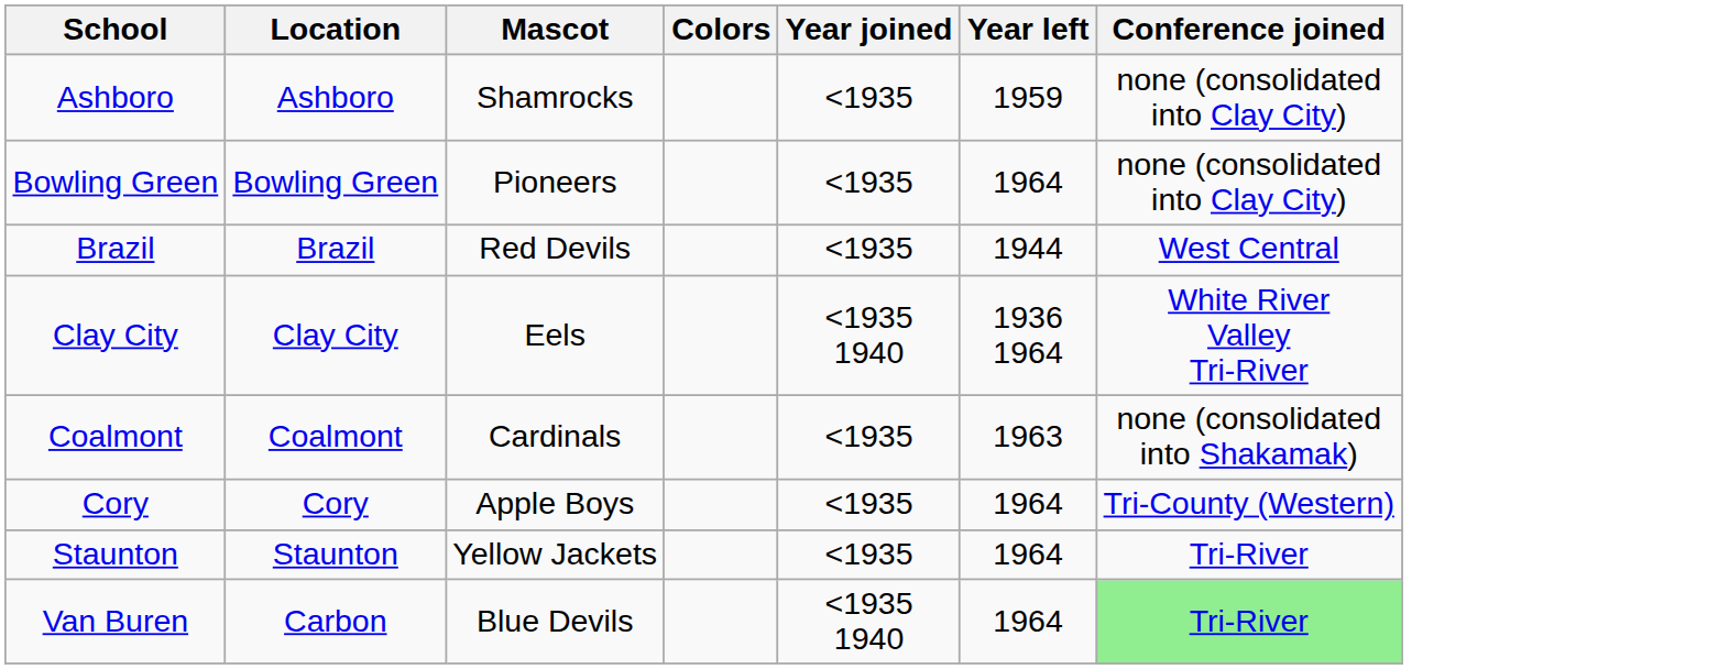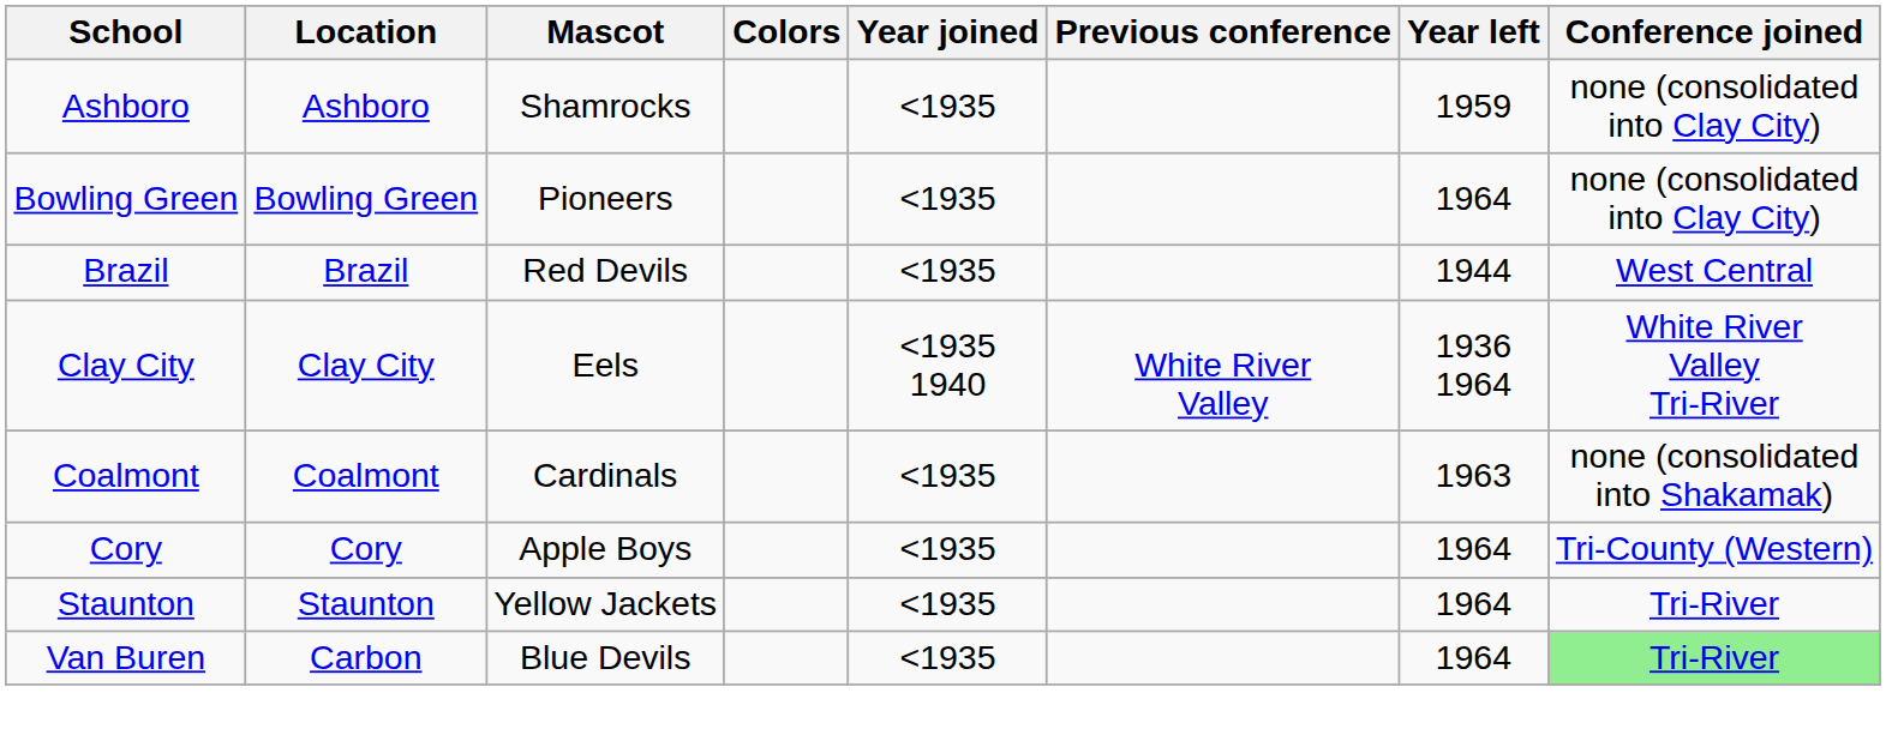 <table class="wikitable" style="text-align:center;">
 <tr>
 <th>School</th>
 <th>Location</th>
 <th>Mascot</th>
 <th>Colors</th>
 <th>Year joined</th>
+<th>Previous conference</th>
 <th>Year left</th>
 <th>Conference joined</th>
 </tr>
 <tr>
 <td><a href='#'>Ashboro</a></td>
 <td><a href='#'>Ashboro</a></td>
 <td>Shamrocks</td>
 <td> </td>
 <td><1935</td>
+<td></td>
 <td>1959</td>
 <td>none (consolidated<br>into <a href='#'>Clay City</a>)</td>
 </tr>
 <tr>
 <td><a href='#'>Bowling Green</a></td>
 <td><a href='#'>Bowling Green</a></td>
 <td>Pioneers</td>
 <td> </td>
 <td><1935</td>
+<td></td>
 <td>1964</td>
 <td>none (consolidated<br>into <a href='#'>Clay City</a>)</td>
 </tr>
 <tr>
 <td><a href='#'>Brazil</a></td>
 <td><a href='#'>Brazil</a></td>
 <td>Red Devils</td>
 <td> </td>
 <td><1935</td>
+<td></td>
 <td>1944</td>
 <td><a href='#'>West Central</a></td>
 </tr>
 <tr>
 <td><a href='#'>Clay City</a></td>
 <td><a href='#'>Clay City</a></td>
 <td>Eels</td>
 <td> </td>
 <td><1935<br>1940</td>
+<td><br><a href='#'>White River<br>Valley</a></td>
 <td>1936<br>1964</td>
 <td><a href='#'>White River<br>Valley</a><br><a href='#'>Tri-River</a></td>
 </tr>
 <tr>
 <td><a href='#'>Coalmont</a></td>
 <td><a href='#'>Coalmont</a></td>
 <td>Cardinals</td>
 <td> </td>
 <td><1935</td>
+<td></td>
 <td>1963</td>
 <td>none (consolidated<br>into <a href='#'>Shakamak</a>)</td>
 </tr>
 <tr>
 <td><a href='#'>Cory</a></td>
 <td><a href='#'>Cory</a></td>
 <td>Apple Boys</td>
 <td> </td>
 <td><1935</td>
+<td></td>
 <td>1964</td>
 <td><a href='#'>Tri-County (Western)</a></td>
 </tr>
 <tr>
 <td><a href='#'>Staunton</a></td>
 <td><a href='#'>Staunton</a></td>
 <td>Yellow Jackets</td>
 <td> </td>
 <td><1935</td>
+<td></td>
 <td>1964</td>
 <td><a href='#'>Tri-River</a></td>
 </tr>
 <tr>
 <td><a href='#'>Van Buren</a></td>
 <td><a href='#'>Carbon</a></td>
 <td>Blue Devils</td>
 <td> </td>
-<td><1935<br>1940</td>
+<td><1935</td>
+<td></td>
 <td>1964</td>
 <td style="background: lightgreen;"><a href='#'>Tri-River</a></td>
 </tr>
 </table>
